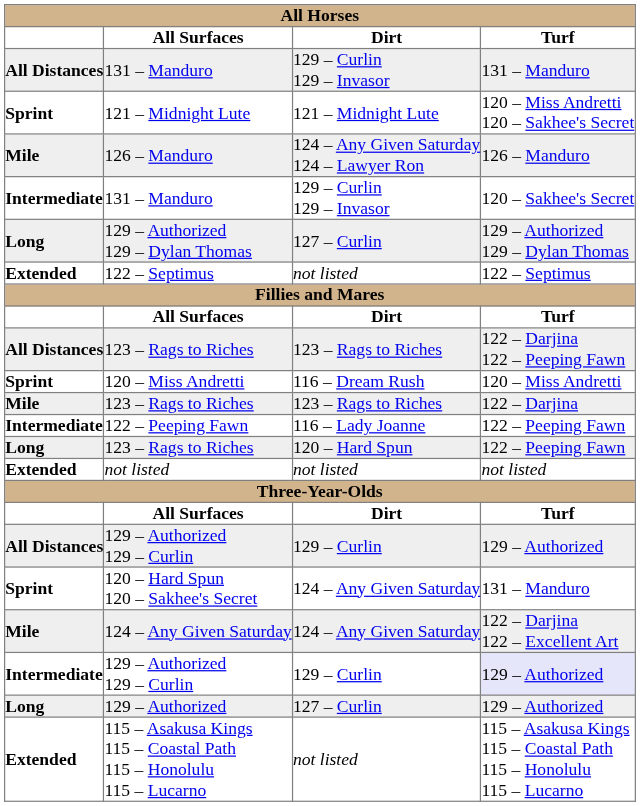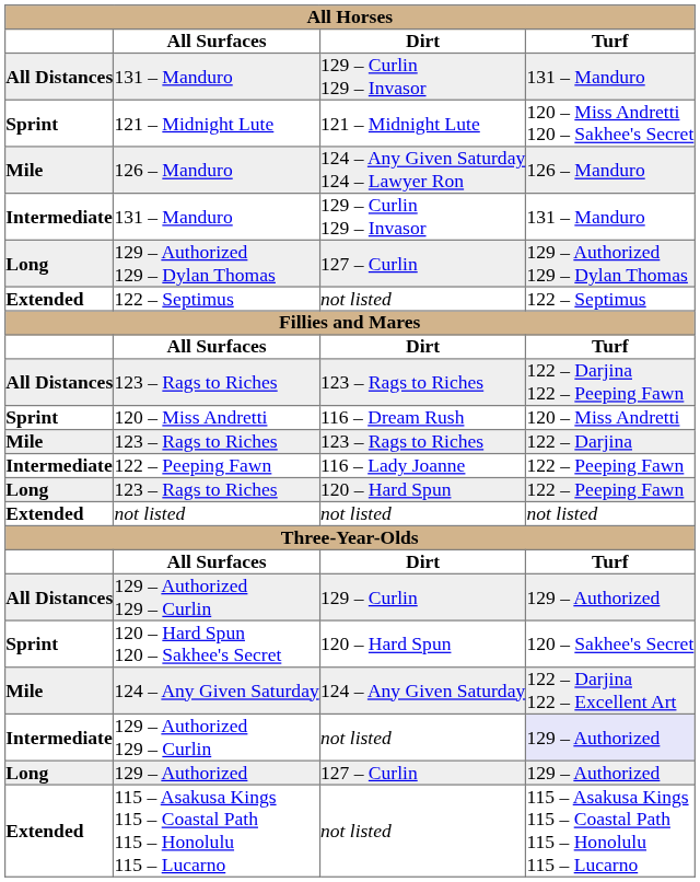 <table border="1" cellpadding="0" style="border-collapse: collapse; font-size:90%">
 <tr align="center">
 <td bgcolor="#D2B48C" colspan="4"><strong>All Horses</strong></td>
 </tr>
 <tr>
 <th></th>
 <th>All Surfaces</th>
 <th>Dirt</th>
 <th>Turf</th>
 </tr>
 <tr bgcolor="#EFEFEF">
 <td><strong>All Distances</strong></td>
 <td>131 – <a href='#'>Manduro</a></td>
 <td>129 – <a href='#'>Curlin</a> <br> 129 – <a href='#'>Invasor</a></td>
 <td>131 – <a href='#'>Manduro</a></td>
 </tr>
 <tr>
 <td><strong>Sprint</strong></td>
 <td>121 – <a href='#'>Midnight Lute</a></td>
 <td>121 – <a href='#'>Midnight Lute</a></td>
 <td>120 – <a href='#'>Miss Andretti</a> <br> 120 – <a href='#'>Sakhee's Secret</a></td>
 </tr>
 <tr bgcolor="#EFEFEF">
 <td><strong>Mile</strong></td>
 <td>126 – <a href='#'>Manduro</a></td>
 <td>124 – <a href='#'>Any Given Saturday</a> <br> 124 – <a href='#'>Lawyer Ron</a></td>
 <td>126 – <a href='#'>Manduro</a></td>
 </tr>
 <tr>
 <td><strong>Intermediate</strong></td>
 <td>131 – <a href='#'>Manduro</a></td>
 <td>129 – <a href='#'>Curlin</a> <br> 129 – <a href='#'>Invasor</a></td>
-<td>120 – <a href='#'>Sakhee's Secret</a></td>
+<td>131 – <a href='#'>Manduro</a></td>
 </tr>
 <tr bgcolor="#EFEFEF">
 <td><strong>Long</strong></td>
 <td>129 – <a href='#'>Authorized</a> <br> 129 – <a href='#'>Dylan Thomas</a></td>
 <td>127 – <a href='#'>Curlin</a></td>
 <td>129 – <a href='#'>Authorized</a> <br> 129 – <a href='#'>Dylan Thomas</a></td>
 </tr>
 <tr>
 <td><strong>Extended</strong></td>
 <td>122 – <a href='#'>Septimus</a></td>
 <td><em>not listed</em></td>
 <td>122 – <a href='#'>Septimus</a></td>
 </tr>
 <tr align="center">
 <td bgcolor="#D2B48C" colspan="4"><strong>Fillies and Mares</strong></td>
 </tr>
 <tr>
 <th></th>
 <th>All Surfaces</th>
 <th>Dirt</th>
 <th>Turf</th>
 </tr>
 <tr bgcolor="#EFEFEF">
 <td><strong>All Distances</strong></td>
 <td>123 – <a href='#'>Rags to Riches</a></td>
 <td>123 – <a href='#'>Rags to Riches</a></td>
 <td>122 – <a href='#'>Darjina</a> <br> 122 – <a href='#'>Peeping Fawn</a></td>
 </tr>
 <tr>
 <td><strong>Sprint</strong></td>
 <td>120 – <a href='#'>Miss Andretti</a></td>
 <td>116 – <a href='#'>Dream Rush</a></td>
 <td>120 – <a href='#'>Miss Andretti</a></td>
 </tr>
 <tr bgcolor="#EFEFEF">
 <td><strong>Mile</strong></td>
 <td>123 – <a href='#'>Rags to Riches</a></td>
 <td>123 – <a href='#'>Rags to Riches</a></td>
 <td>122 – <a href='#'>Darjina</a></td>
 </tr>
 <tr>
 <td><strong>Intermediate</strong></td>
 <td>122 – <a href='#'>Peeping Fawn</a></td>
 <td>116 – <a href='#'>Lady Joanne</a></td>
 <td>122 – <a href='#'>Peeping Fawn</a></td>
 </tr>
 <tr bgcolor="#EFEFEF">
 <td><strong>Long</strong></td>
 <td>123 – <a href='#'>Rags to Riches</a></td>
 <td>120 – <a href='#'>Hard Spun</a></td>
 <td>122 – <a href='#'>Peeping Fawn</a></td>
 </tr>
 <tr>
 <td><strong>Extended</strong></td>
 <td><em>not listed</em></td>
 <td><em>not listed</em></td>
 <td><em>not listed</em></td>
 </tr>
 <tr align="center">
 <td bgcolor="#D2B48C" colspan="4"><strong>Three-Year-Olds</strong></td>
 </tr>
 <tr align="center">
 <td></td>
 <td><strong>All Surfaces</strong></td>
 <td><strong>Dirt</strong></td>
 <td><strong>Turf</strong></td>
 </tr>
 <tr bgcolor="#EFEFEF">
 <td><strong>All Distances</strong></td>
 <td>129 – <a href='#'>Authorized</a> <br> 129 – <a href='#'>Curlin</a></td>
 <td>129 – <a href='#'>Curlin</a></td>
 <td>129 – <a href='#'>Authorized</a></td>
 </tr>
 <tr>
 <td><strong>Sprint</strong></td>
 <td>120 – <a href='#'>Hard Spun</a> <br> 120 – <a href='#'>Sakhee's Secret</a></td>
-<td>124 – <a href='#'>Any Given Saturday</a></td>
-<td>131 – <a href='#'>Manduro</a></td>
+<td>120 – <a href='#'>Hard Spun</a></td>
+<td>120 – <a href='#'>Sakhee's Secret</a></td>
 </tr>
 <tr bgcolor="#EFEFEF">
 <td><strong>Mile</strong></td>
 <td>124 – <a href='#'>Any Given Saturday</a></td>
 <td>124 – <a href='#'>Any Given Saturday</a></td>
 <td>122 – <a href='#'>Darjina</a> <br> 122 – <a href='#'>Excellent Art</a></td>
 </tr>
 <tr>
 <td><strong>Intermediate</strong></td>
 <td>129 – <a href='#'>Authorized</a> <br> 129 – <a href='#'>Curlin</a></td>
-<td>129 – <a href='#'>Curlin</a></td>
+<td><em>not listed</em></td>
 <td style="background: lavender;">129 – <a href='#'>Authorized</a></td>
 </tr>
 <tr bgcolor="#EFEFEF">
 <td><strong>Long</strong></td>
 <td>129 – <a href='#'>Authorized</a></td>
 <td>127 – <a href='#'>Curlin</a></td>
 <td>129 – <a href='#'>Authorized</a></td>
 </tr>
 <tr>
 <td><strong>Extended</strong></td>
 <td>115 – <a href='#'>Asakusa Kings</a> <br> 115 – <a href='#'>Coastal Path</a> <br> 115 – <a href='#'>Honolulu</a> <br> 115 – <a href='#'>Lucarno</a></td>
 <td><em>not listed</em></td>
 <td>115 – <a href='#'>Asakusa Kings</a> <br> 115 – <a href='#'>Coastal Path</a> <br> 115 – <a href='#'>Honolulu</a> <br> 115 – <a href='#'>Lucarno</a></td>
 </tr>
 </table>
